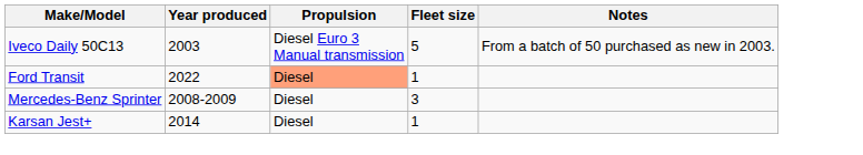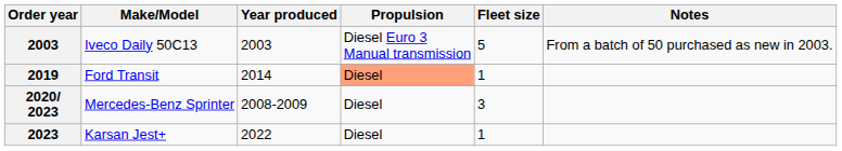 <table class="wikitable sortable">
 <tr>
+<th>Order year</th>
 <th>Make/Model</th>
 <th>Year produced</th>
 <th>Propulsion</th>
 <th>Fleet size</th>
 <th class="unsortable">Notes</th>
 </tr>
 <tr>
+<th>2003</th>
 <td><a href='#'>Iveco Daily</a> 50C13</td>
 <td>2003</td>
 <td>Diesel <a href='#'>Euro 3</a><br><a href='#'>Manual transmission</a></td>
 <td>5</td>
 <td>From a batch of 50 purchased as new in 2003.</td>
 </tr>
 <tr>
+<th>2019</th>
 <td><a href='#'>Ford Transit</a></td>
-<td>2022</td>
+<td>2014</td>
 <td style="background: lightsalmon;">Diesel</td>
 <td>1</td>
 <td></td>
 </tr>
 <tr>
+<th>2020/<br>2023</th>
 <td><a href='#'>Mercedes-Benz Sprinter</a></td>
 <td>2008-2009</td>
 <td>Diesel</td>
 <td>3</td>
 <td></td>
 </tr>
 <tr>
+<th>2023</th>
 <td><a href='#'>Karsan Jest+</a></td>
-<td>2014</td>
+<td>2022</td>
 <td>Diesel</td>
 <td>1</td>
 <td></td>
 </tr>
 </table>
